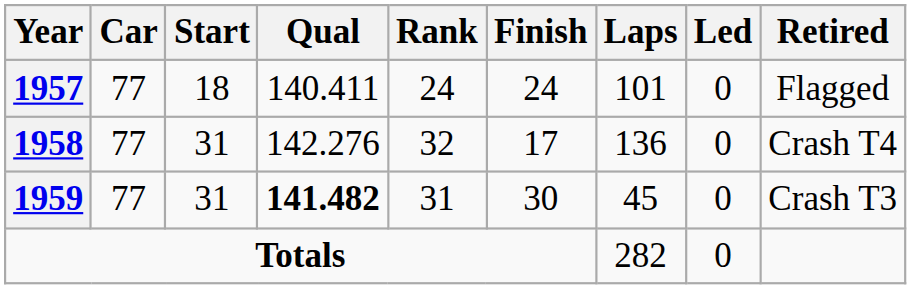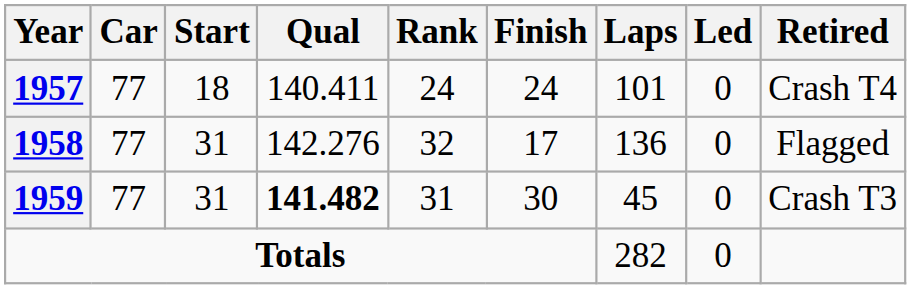 <table class="wikitable" style="text-align:center">
 <tr>
 <th>Year</th>
 <th>Car</th>
 <th>Start</th>
 <th>Qual</th>
 <th>Rank</th>
 <th>Finish</th>
 <th>Laps</th>
 <th>Led</th>
 <th>Retired</th>
 </tr>
 <tr>
 <th><a href='#'>1957</a></th>
 <td>77</td>
 <td>18</td>
 <td>140.411</td>
 <td>24</td>
 <td>24</td>
 <td>101</td>
 <td>0</td>
-<td>Flagged</td>
+<td>Crash T4</td>
 </tr>
 <tr>
 <th><a href='#'>1958</a></th>
 <td>77</td>
 <td>31</td>
 <td>142.276</td>
 <td>32</td>
 <td>17</td>
 <td>136</td>
 <td>0</td>
-<td>Crash T4</td>
+<td>Flagged</td>
 </tr>
 <tr>
 <th><a href='#'>1959</a></th>
 <td>77</td>
 <td>31</td>
 <td><strong>141.482</strong></td>
 <td>31</td>
 <td>30</td>
 <td>45</td>
 <td>0</td>
 <td>Crash T3</td>
 </tr>
 <tr>
 <td colspan=6><strong>Totals</strong></td>
 <td>282</td>
 <td>0</td>
 <td></td>
 </tr>
 </table>
